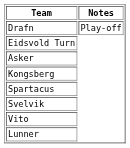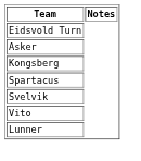 <table border="1" cellpadding="2">
 <tr>
 <th>Team</th>
 <th>Notes</th>
-</tr>
-<tr>
-<td>Drafn</td>
-<td>Play-off</td>
 </tr>
 <tr>
 <td>Eidsvold Turn</td>
 </tr>
 <tr>
 <td>Asker</td>
 </tr>
 <tr>
 <td>Kongsberg</td>
 </tr>
 <tr>
 <td>Spartacus</td>
 </tr>
 <tr>
 <td>Svelvik</td>
 </tr>
 <tr>
 <td>Vito</td>
 </tr>
 <tr>
 <td>Lunner</td>
 </tr>
 </table>
